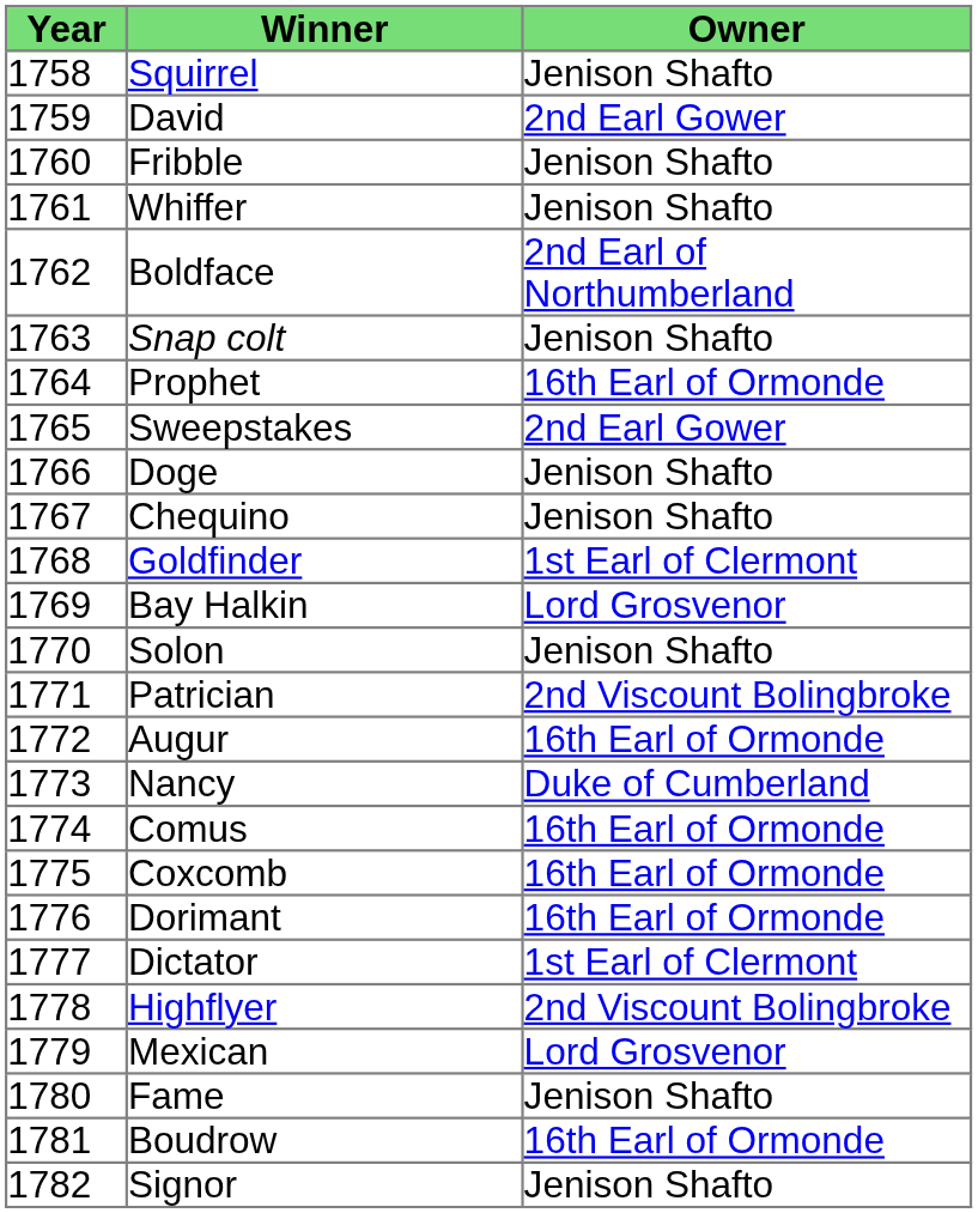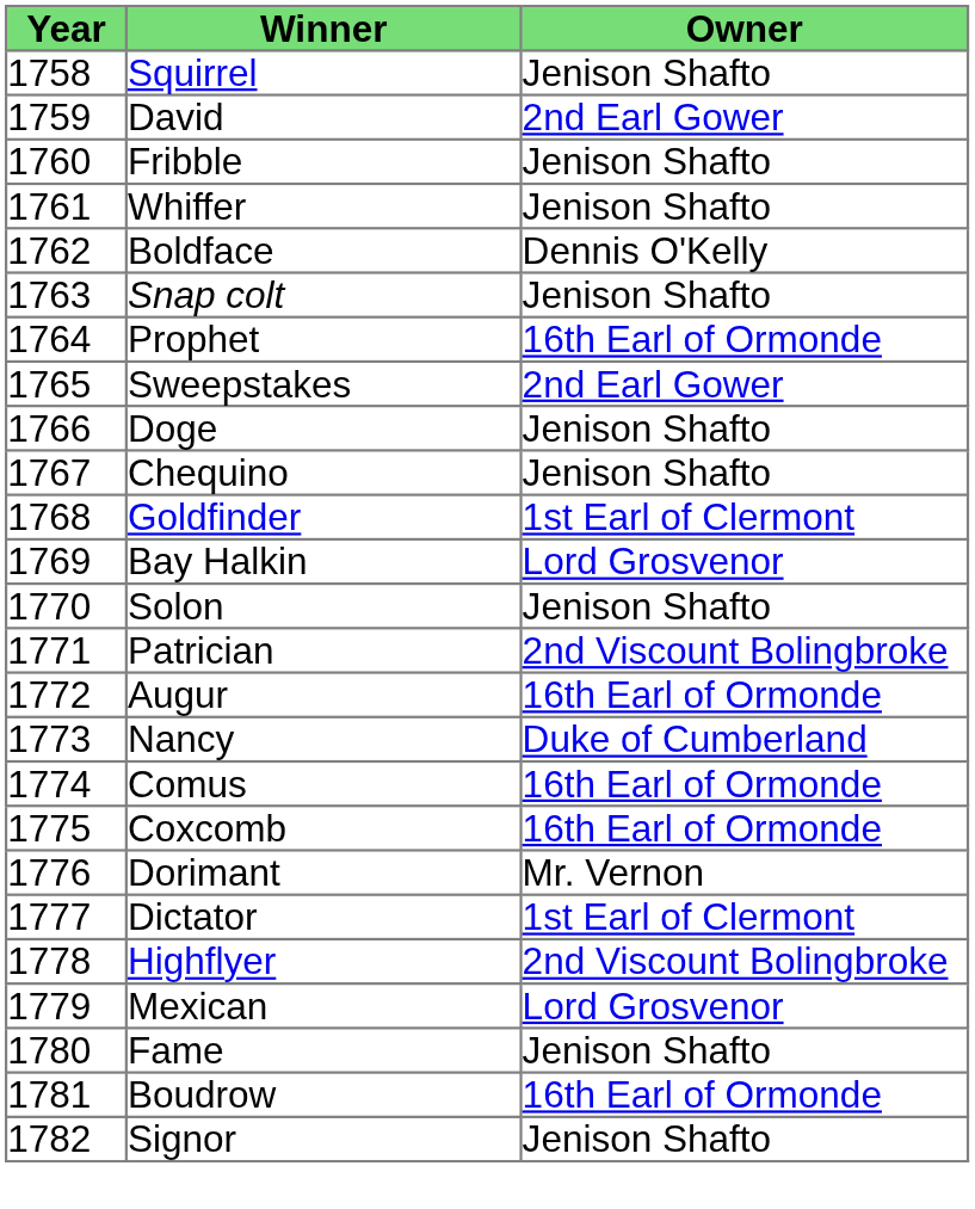 <table class = "sortable" | border="1" cellpadding="0" style="border-collapse: collapse; font-size:90%">
 <tr bgcolor="#77dd77" align="center">
 <th width="45px"><strong>Year</strong><br></th>
 <th width="150px"><strong>Winner</strong><br></th>
 <th width="170px"><strong>Owner</strong><br></th>
 </tr>
 <tr>
 <td>1758</td>
 <td><a href='#'>Squirrel</a></td>
 <td>Jenison Shafto</td>
 </tr>
 <tr>
 <td>1759</td>
 <td>David</td>
 <td><a href='#'>2nd Earl Gower</a></td>
 </tr>
 <tr>
 <td>1760</td>
 <td>Fribble</td>
 <td>Jenison Shafto</td>
 </tr>
 <tr>
 <td>1761</td>
 <td>Whiffer</td>
 <td>Jenison Shafto</td>
 </tr>
 <tr>
 <td>1762</td>
 <td>Boldface</td>
-<td><a href='#'>2nd Earl of Northumberland</a></td>
+<td>Dennis O'Kelly</td>
 </tr>
 <tr>
 <td>1763</td>
 <td><em>Snap colt</em></td>
 <td>Jenison Shafto</td>
 </tr>
 <tr>
 <td>1764</td>
 <td>Prophet</td>
 <td><a href='#'>16th Earl of Ormonde</a></td>
 </tr>
 <tr>
 <td>1765</td>
 <td>Sweepstakes</td>
 <td><a href='#'>2nd Earl Gower</a></td>
 </tr>
 <tr>
 <td>1766</td>
 <td>Doge</td>
 <td>Jenison Shafto</td>
 </tr>
 <tr>
 <td>1767</td>
 <td>Chequino</td>
 <td>Jenison Shafto</td>
 </tr>
 <tr>
 <td>1768</td>
 <td><a href='#'>Goldfinder</a></td>
 <td><a href='#'>1st Earl of Clermont</a></td>
 </tr>
 <tr>
 <td>1769</td>
 <td>Bay Halkin</td>
 <td><a href='#'>Lord Grosvenor</a></td>
 </tr>
 <tr>
 <td>1770</td>
 <td>Solon</td>
 <td>Jenison Shafto</td>
 </tr>
 <tr>
 <td>1771</td>
 <td>Patrician</td>
 <td><a href='#'>2nd Viscount Bolingbroke</a></td>
 </tr>
 <tr>
 <td>1772</td>
 <td>Augur</td>
 <td><a href='#'>16th Earl of Ormonde</a></td>
 </tr>
 <tr>
 <td>1773</td>
 <td>Nancy</td>
 <td><a href='#'>Duke of Cumberland</a></td>
 </tr>
 <tr>
 <td>1774</td>
 <td>Comus</td>
 <td><a href='#'>16th Earl of Ormonde</a></td>
 </tr>
 <tr>
 <td>1775</td>
 <td>Coxcomb</td>
 <td><a href='#'>16th Earl of Ormonde</a></td>
 </tr>
 <tr>
 <td>1776</td>
 <td>Dorimant</td>
-<td><a href='#'>16th Earl of Ormonde</a></td>
+<td>Mr. Vernon</td>
 </tr>
 <tr>
 <td>1777</td>
 <td>Dictator</td>
 <td><a href='#'>1st Earl of Clermont</a></td>
 </tr>
 <tr>
 <td>1778</td>
 <td><a href='#'>Highflyer</a></td>
 <td><a href='#'>2nd Viscount Bolingbroke</a></td>
 </tr>
 <tr>
 <td>1779</td>
 <td>Mexican</td>
 <td><a href='#'>Lord Grosvenor</a></td>
 </tr>
 <tr>
 <td>1780</td>
 <td>Fame</td>
 <td>Jenison Shafto</td>
 </tr>
 <tr>
 <td>1781</td>
 <td>Boudrow</td>
 <td><a href='#'>16th Earl of Ormonde</a></td>
 </tr>
 <tr>
 <td>1782</td>
 <td>Signor</td>
 <td>Jenison Shafto</td>
 </tr>
 <tr>
 </tr>
 </table>
